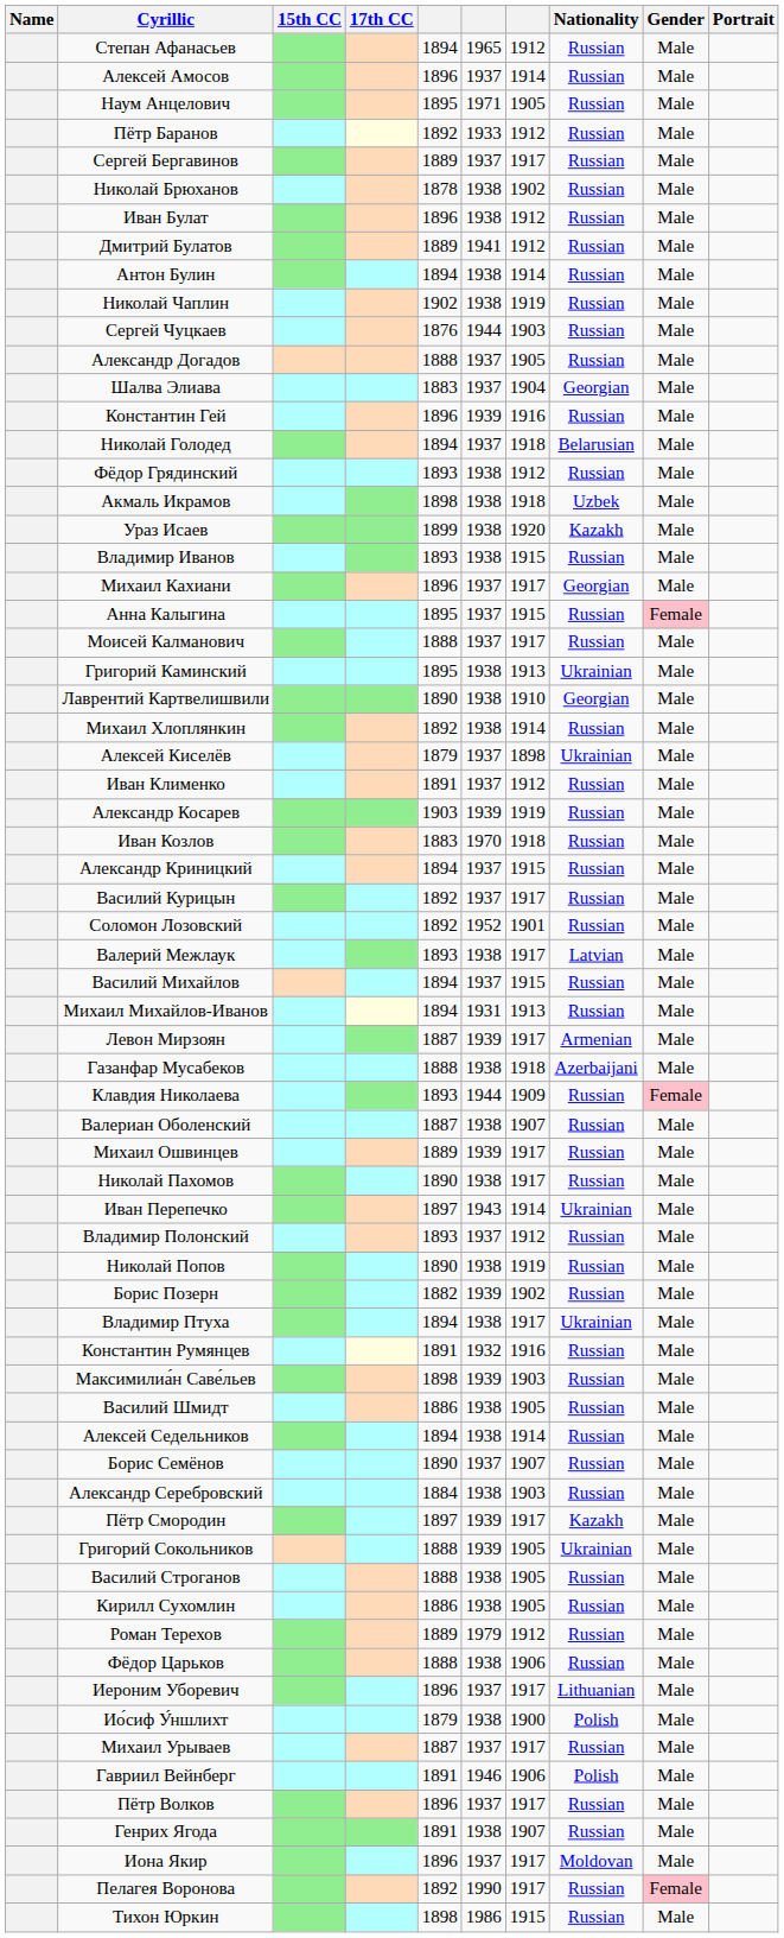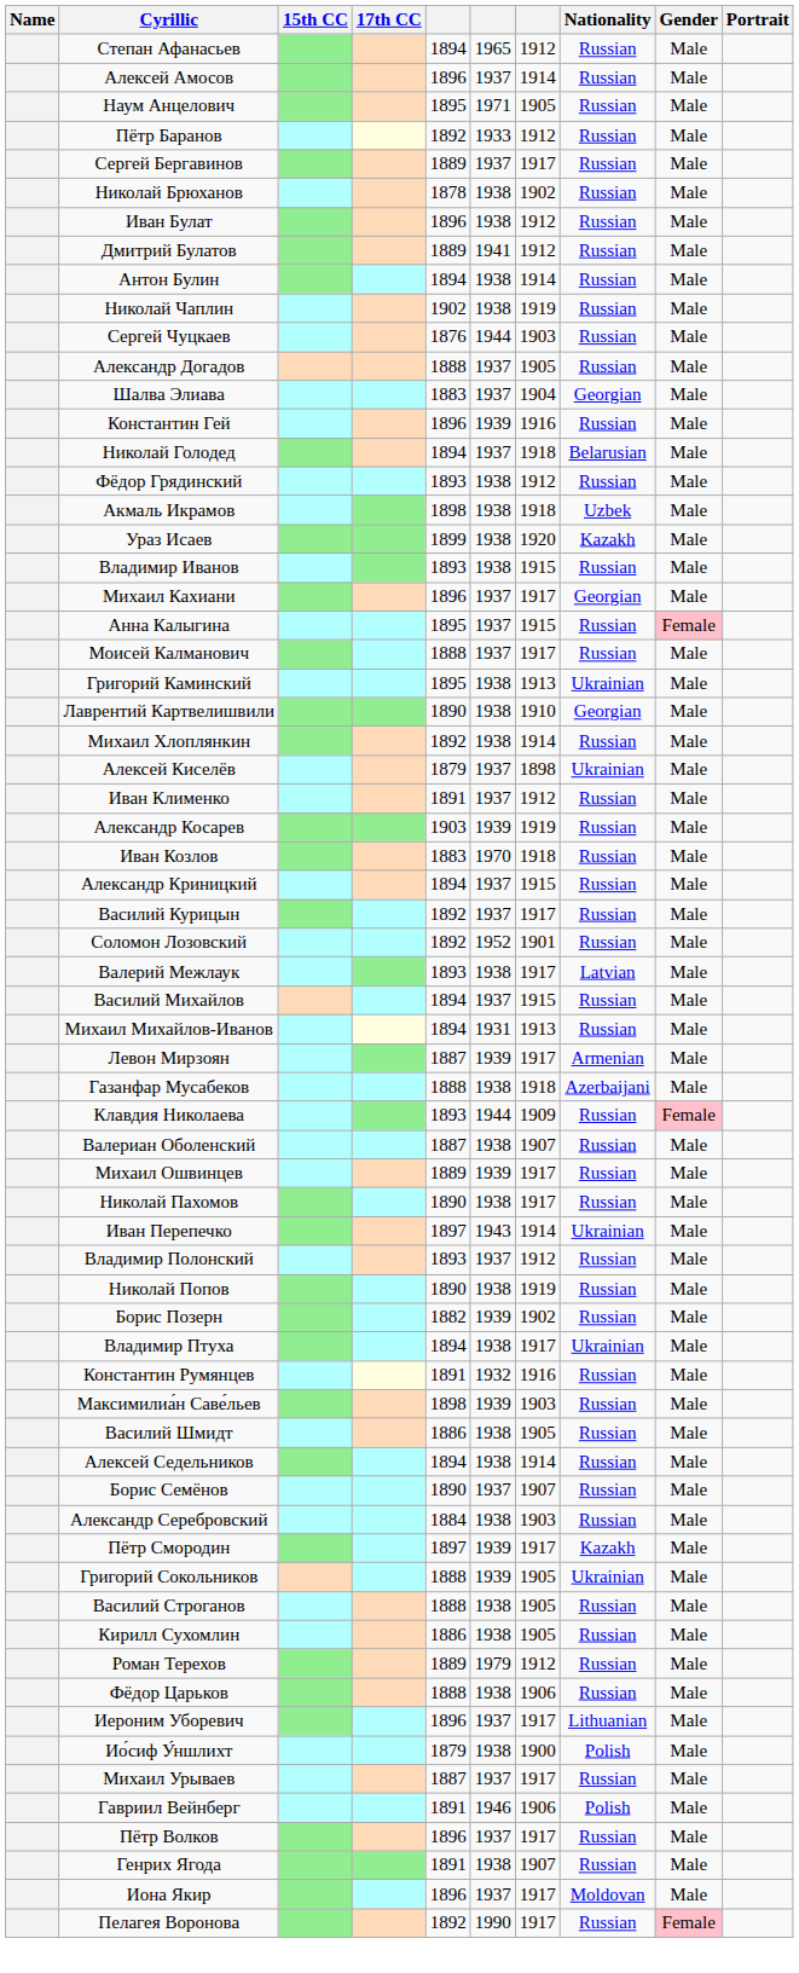 <table class="wikitable sortable" style=text-align:center>
 <tr>
 <th scope="col">Name</th>
 <th scope="col" class="unsortable"><a href='#'>Cyrillic</a></th>
 <th scope="col"><a href='#'>15th CC</a></th>
 <th scope="col"><a href='#'>17th CC</a></th>
 <th scope="col"></th>
 <th scope="col"></th>
 <th scope="col"></th>
 <th scope="col">Nationality</th>
 <th scope="col">Gender</th>
 <th scope="col" class="unsortable">Portrait</th>
 </tr>
 <tr>
 <th align="center" scope="row" style="font-weight:normal;"></th>
 <td>Степан Афанасьев</td>
 <td bgcolor = LightGreen></td>
 <td bgcolor = PeachPuff></td>
 <td>1894</td>
 <td>1965</td>
 <td>1912</td>
 <td><a href='#'>Russian</a></td>
 <td>Male</td>
 <td></td>
 </tr>
 <tr>
 <th align="center" scope="row" style="font-weight:normal;"></th>
 <td>Алексей Амосов</td>
 <td bgcolor = LightGreen></td>
 <td bgcolor = PeachPuff></td>
 <td>1896</td>
 <td>1937</td>
 <td>1914</td>
 <td><a href='#'>Russian</a></td>
 <td>Male</td>
 <td></td>
 </tr>
 <tr>
 <th align="center" scope="row" style="font-weight:normal;"></th>
 <td>Наум Анцелович</td>
 <td bgcolor = LightGreen></td>
 <td bgcolor = PeachPuff></td>
 <td>1895</td>
 <td>1971</td>
 <td>1905</td>
 <td><a href='#'>Russian</a></td>
 <td>Male</td>
 <td></td>
 </tr>
 <tr>
 <th align="center" scope="row" style="font-weight:normal;"></th>
 <td>Пётр Баранов</td>
 <td bgcolor = #B2FFFF></td>
 <td bgcolor = LightYellow></td>
 <td>1892</td>
 <td>1933</td>
 <td>1912</td>
 <td><a href='#'>Russian</a></td>
 <td>Male</td>
 <td></td>
 </tr>
 <tr>
 <th align="center" scope="row" style="font-weight:normal;"></th>
 <td>Сергей Бергавинов</td>
 <td bgcolor = LightGreen></td>
 <td bgcolor = PeachPuff></td>
 <td>1889</td>
 <td>1937</td>
 <td>1917</td>
 <td><a href='#'>Russian</a></td>
 <td>Male</td>
 <td></td>
 </tr>
 <tr>
 <th align="center" scope="row" style="font-weight:normal;"></th>
 <td>Николай Брюханов</td>
 <td bgcolor = #B2FFFF></td>
 <td bgcolor = PeachPuff></td>
 <td>1878</td>
 <td>1938</td>
 <td>1902</td>
 <td><a href='#'>Russian</a></td>
 <td>Male</td>
 <td></td>
 </tr>
 <tr>
 <th align="center" scope="row" style="font-weight:normal;"></th>
 <td>Иван Булат</td>
 <td bgcolor = LightGreen></td>
 <td bgcolor = PeachPuff></td>
 <td>1896</td>
 <td>1938</td>
 <td>1912</td>
 <td><a href='#'>Russian</a></td>
 <td>Male</td>
 <td></td>
 </tr>
 <tr>
 <th align="center" scope="row" style="font-weight:normal;"></th>
 <td>Дмитрий Булатов</td>
 <td bgcolor = LightGreen></td>
 <td bgcolor = PeachPuff></td>
 <td>1889</td>
 <td>1941</td>
 <td>1912</td>
 <td><a href='#'>Russian</a></td>
 <td>Male</td>
 <td></td>
 </tr>
 <tr>
 <th align="center" scope="row" style="font-weight:normal;"></th>
 <td>Антон Булин</td>
 <td bgcolor = LightGreen></td>
 <td bgcolor = #B2FFFF></td>
 <td>1894</td>
 <td>1938</td>
 <td>1914</td>
 <td><a href='#'>Russian</a></td>
 <td>Male</td>
 <td></td>
 </tr>
 <tr>
 <th align="center" scope="row" style="font-weight:normal;"></th>
 <td>Николай Чаплин</td>
 <td bgcolor = #B2FFFF></td>
 <td bgcolor = PeachPuff></td>
 <td>1902</td>
 <td>1938</td>
 <td>1919</td>
 <td><a href='#'>Russian</a></td>
 <td>Male</td>
 <td></td>
 </tr>
 <tr>
 <th align="center" scope="row" style="font-weight:normal;"></th>
 <td>Сергей Чуцкаев</td>
 <td bgcolor = #B2FFFF></td>
 <td bgcolor = PeachPuff></td>
 <td>1876</td>
 <td>1944</td>
 <td>1903</td>
 <td><a href='#'>Russian</a></td>
 <td>Male</td>
 <td></td>
 </tr>
 <tr>
 <th align="center" scope="row" style="font-weight:normal;"></th>
 <td>Александр Догадов</td>
 <td bgcolor = PeachPuff></td>
 <td bgcolor = PeachPuff></td>
 <td>1888</td>
 <td>1937</td>
 <td>1905</td>
 <td><a href='#'>Russian</a></td>
 <td>Male</td>
 <td></td>
 </tr>
 <tr>
 <th align="center" scope="row" style="font-weight:normal;"></th>
 <td>Шалва Элиава</td>
 <td bgcolor = #B2FFFF></td>
 <td bgcolor = #B2FFFF></td>
 <td>1883</td>
 <td>1937</td>
 <td>1904</td>
 <td><a href='#'>Georgian</a></td>
 <td>Male</td>
 <td></td>
 </tr>
 <tr>
 <th align="center" scope="row" style="font-weight:normal;"></th>
 <td>Константин Гей</td>
 <td bgcolor = #B2FFFF></td>
 <td bgcolor = PeachPuff></td>
 <td>1896</td>
 <td>1939</td>
 <td>1916</td>
 <td><a href='#'>Russian</a></td>
 <td>Male</td>
 <td></td>
 </tr>
 <tr>
 <th align="center" scope="row" style="font-weight:normal;"></th>
 <td>Николай Голодед</td>
 <td bgcolor = LightGreen></td>
 <td bgcolor = PeachPuff></td>
 <td>1894</td>
 <td>1937</td>
 <td>1918</td>
 <td><a href='#'>Belarusian</a></td>
 <td>Male</td>
 <td></td>
 </tr>
 <tr>
 <th align="center" scope="row" style="font-weight:normal;"></th>
 <td>Фёдор Грядинский</td>
 <td bgcolor = #B2FFFF></td>
 <td bgcolor = #B2FFFF></td>
 <td>1893</td>
 <td>1938</td>
 <td>1912</td>
 <td><a href='#'>Russian</a></td>
 <td>Male</td>
 <td></td>
 </tr>
 <tr>
 <th align="center" scope="row" style="font-weight:normal;"></th>
 <td>Акмаль Икрамов</td>
 <td bgcolor = #B2FFFF></td>
 <td bgcolor = LightGreen></td>
 <td>1898</td>
 <td>1938</td>
 <td>1918</td>
 <td><a href='#'>Uzbek</a></td>
 <td>Male</td>
 <td></td>
 </tr>
 <tr>
 <th align="center" scope="row" style="font-weight:normal;"></th>
 <td>Ураз Исаев</td>
 <td bgcolor = LightGreen></td>
 <td bgcolor = LightGreen></td>
 <td>1899</td>
 <td>1938</td>
 <td>1920</td>
 <td><a href='#'>Kazakh</a></td>
 <td>Male</td>
 <td></td>
 </tr>
 <tr>
 <th align="center" scope="row" style="font-weight:normal;"></th>
 <td>Владимир Иванов</td>
 <td bgcolor = #B2FFFF></td>
 <td bgcolor = LightGreen></td>
 <td>1893</td>
 <td>1938</td>
 <td>1915</td>
 <td><a href='#'>Russian</a></td>
 <td>Male</td>
 <td></td>
 </tr>
 <tr>
 <th align="center" scope="row" style="font-weight:normal;"></th>
 <td>Михаил Кахиани</td>
 <td bgcolor = LightGreen></td>
 <td bgcolor = PeachPuff></td>
 <td>1896</td>
 <td>1937</td>
 <td>1917</td>
 <td><a href='#'>Georgian</a></td>
 <td>Male</td>
 <td></td>
 </tr>
 <tr>
 <th align="center" scope="row" style="font-weight:normal;"></th>
 <td>Анна Калыгина</td>
 <td bgcolor = #B2FFFF></td>
 <td bgcolor = #B2FFFF></td>
 <td>1895</td>
 <td>1937</td>
 <td>1915</td>
 <td><a href='#'>Russian</a></td>
 <td style="background: Pink">Female</td>
 <td></td>
 </tr>
 <tr>
 <th align="center" scope="row" style="font-weight:normal;"></th>
 <td>Моисей Калманович</td>
 <td bgcolor = LightGreen></td>
 <td bgcolor = #B2FFFF></td>
 <td>1888</td>
 <td>1937</td>
 <td>1917</td>
 <td><a href='#'>Russian</a></td>
 <td>Male</td>
 <td></td>
 </tr>
 <tr>
 <th align="center" scope="row" style="font-weight:normal;"></th>
 <td>Григорий Каминский</td>
 <td bgcolor = #B2FFFF></td>
 <td bgcolor = #B2FFFF></td>
 <td>1895</td>
 <td>1938</td>
 <td>1913</td>
 <td><a href='#'>Ukrainian</a></td>
 <td>Male</td>
 <td></td>
 </tr>
 <tr>
 <th align="center" scope="row" style="font-weight:normal;"></th>
 <td>Лаврентий Картвелишвили</td>
 <td bgcolor = LightGreen></td>
 <td bgcolor = LightGreen></td>
 <td>1890</td>
 <td>1938</td>
 <td>1910</td>
 <td><a href='#'>Georgian</a></td>
 <td>Male</td>
 <td></td>
 </tr>
 <tr>
 <th align="center" scope="row" style="font-weight:normal;"></th>
 <td>Михаил Хлоплянкин</td>
 <td bgcolor = LightGreen></td>
 <td bgcolor = PeachPuff></td>
 <td>1892</td>
 <td>1938</td>
 <td>1914</td>
 <td><a href='#'>Russian</a></td>
 <td>Male</td>
 <td></td>
 </tr>
 <tr>
 <th align="center" scope="row" style="font-weight:normal;"></th>
 <td>Алексей Киселёв</td>
 <td bgcolor = #B2FFFF></td>
 <td bgcolor = PeachPuff></td>
 <td>1879</td>
 <td>1937</td>
 <td>1898</td>
 <td><a href='#'>Ukrainian</a></td>
 <td>Male</td>
 <td></td>
 </tr>
 <tr>
 <th align="center" scope="row" style="font-weight:normal;"></th>
 <td>Иван Клименко</td>
 <td bgcolor = #B2FFFF></td>
 <td bgcolor = PeachPuff></td>
 <td>1891</td>
 <td>1937</td>
 <td>1912</td>
 <td><a href='#'>Russian</a></td>
 <td>Male</td>
 <td></td>
 </tr>
 <tr>
 <th align="center" scope="row" style="font-weight:normal;"></th>
 <td>Александр Косарев</td>
 <td bgcolor = LightGreen></td>
 <td bgcolor = LightGreen></td>
 <td>1903</td>
 <td>1939</td>
 <td>1919</td>
 <td><a href='#'>Russian</a></td>
 <td>Male</td>
 <td></td>
 </tr>
 <tr>
 <th align="center" scope="row" style="font-weight:normal;"></th>
 <td>Иван Козлов</td>
 <td bgcolor = LightGreen></td>
 <td bgcolor = PeachPuff></td>
 <td>1883</td>
 <td>1970</td>
 <td>1918</td>
 <td><a href='#'>Russian</a></td>
 <td>Male</td>
 <td></td>
 </tr>
 <tr>
 <th align="center" scope="row" style="font-weight:normal;"></th>
 <td>Александр Криницкий</td>
 <td bgcolor = #B2FFFF></td>
 <td bgcolor = PeachPuff></td>
 <td>1894</td>
 <td>1937</td>
 <td>1915</td>
 <td><a href='#'>Russian</a></td>
 <td>Male</td>
 <td></td>
 </tr>
 <tr>
 <th align="center" scope="row" style="font-weight:normal;"></th>
 <td>Василий Курицын</td>
 <td bgcolor = LightGreen></td>
 <td bgcolor = #B2FFFF></td>
 <td>1892</td>
 <td>1937</td>
 <td>1917</td>
 <td><a href='#'>Russian</a></td>
 <td>Male</td>
 <td></td>
 </tr>
 <tr>
 <th align="center" scope="row" style="font-weight:normal;"></th>
 <td>Соломон Лозовский</td>
 <td bgcolor = #B2FFFF></td>
 <td bgcolor = #B2FFFF></td>
 <td>1892</td>
 <td>1952</td>
 <td>1901</td>
 <td><a href='#'>Russian</a></td>
 <td>Male</td>
 <td></td>
 </tr>
 <tr>
 <th align="center" scope="row" style="font-weight:normal;"></th>
 <td>Валерий Межлаук</td>
 <td bgcolor = #B2FFFF></td>
 <td bgcolor = LightGreen></td>
 <td>1893</td>
 <td>1938</td>
 <td>1917</td>
 <td><a href='#'>Latvian</a></td>
 <td>Male</td>
 <td></td>
 </tr>
 <tr>
 <th align="center" scope="row" style="font-weight:normal;"></th>
 <td>Василий Михайлов</td>
 <td bgcolor = PeachPuff></td>
 <td bgcolor = #B2FFFF></td>
 <td>1894</td>
 <td>1937</td>
 <td>1915</td>
 <td><a href='#'>Russian</a></td>
 <td>Male</td>
 <td></td>
 </tr>
 <tr>
 <th align="center" scope="row" style="font-weight:normal;"></th>
 <td>Михаил Михайлов-Иванов</td>
 <td bgcolor = #B2FFFF></td>
 <td bgcolor = LightYellow></td>
 <td>1894</td>
 <td>1931</td>
 <td>1913</td>
 <td><a href='#'>Russian</a></td>
 <td>Male</td>
 <td></td>
 </tr>
 <tr>
 <th align="center" scope="row" style="font-weight:normal;"></th>
 <td>Левон Мирзоян</td>
 <td bgcolor = #B2FFFF></td>
 <td bgcolor = LightGreen></td>
 <td>1887</td>
 <td>1939</td>
 <td>1917</td>
 <td><a href='#'>Armenian</a></td>
 <td>Male</td>
 <td></td>
 </tr>
 <tr>
 <th align="center" scope="row" style="font-weight:normal;"></th>
 <td>Газанфар Мусабеков</td>
 <td bgcolor = #B2FFFF></td>
 <td bgcolor = #B2FFFF></td>
 <td>1888</td>
 <td>1938</td>
 <td>1918</td>
 <td><a href='#'>Azerbaijani</a></td>
 <td>Male</td>
 <td></td>
 </tr>
 <tr>
 <th align="center" scope="row" style="font-weight:normal;"></th>
 <td>Клавдия Николаева</td>
 <td bgcolor = #B2FFFF></td>
 <td bgcolor = LightGreen></td>
 <td>1893</td>
 <td>1944</td>
 <td>1909</td>
 <td><a href='#'>Russian</a></td>
 <td style="background: Pink">Female</td>
 <td></td>
 </tr>
 <tr>
 <th align="center" scope="row" style="font-weight:normal;"></th>
 <td>Валериан Оболенский</td>
 <td bgcolor = #B2FFFF></td>
 <td bgcolor = #B2FFFF></td>
 <td>1887</td>
 <td>1938</td>
 <td>1907</td>
 <td><a href='#'>Russian</a></td>
 <td>Male</td>
 <td></td>
 </tr>
 <tr>
 <th align="center" scope="row" style="font-weight:normal;"></th>
 <td>Михаил Ошвинцев</td>
 <td bgcolor = #B2FFFF></td>
 <td bgcolor = PeachPuff></td>
 <td>1889</td>
 <td>1939</td>
 <td>1917</td>
 <td><a href='#'>Russian</a></td>
 <td>Male</td>
 <td></td>
 </tr>
 <tr>
 <th align="center" scope="row" style="font-weight:normal;"></th>
 <td>Николай Пахомов</td>
 <td bgcolor = LightGreen></td>
 <td bgcolor = #B2FFFF></td>
 <td>1890</td>
 <td>1938</td>
 <td>1917</td>
 <td><a href='#'>Russian</a></td>
 <td>Male</td>
 <td></td>
 </tr>
 <tr>
 <th align="center" scope="row" style="font-weight:normal;"></th>
 <td>Иван Перепечко</td>
 <td bgcolor = LightGreen></td>
 <td bgcolor = PeachPuff></td>
 <td>1897</td>
 <td>1943</td>
 <td>1914</td>
 <td><a href='#'>Ukrainian</a></td>
 <td>Male</td>
 <td></td>
 </tr>
 <tr>
 <th align="center" scope="row" style="font-weight:normal;"></th>
 <td>Владимир Полонский</td>
 <td bgcolor = #B2FFFF></td>
 <td bgcolor = PeachPuff></td>
 <td>1893</td>
 <td>1937</td>
 <td>1912</td>
 <td><a href='#'>Russian</a></td>
 <td>Male</td>
 <td></td>
 </tr>
 <tr>
 <th align="center" scope="row" style="font-weight:normal;"></th>
 <td>Николай Попов</td>
 <td bgcolor = LightGreen></td>
 <td bgcolor = #B2FFFF></td>
 <td>1890</td>
 <td>1938</td>
 <td>1919</td>
 <td><a href='#'>Russian</a></td>
 <td>Male</td>
 <td></td>
 </tr>
 <tr>
 <th align="center" scope="row" style="font-weight:normal;"></th>
 <td>Борис Позерн</td>
 <td bgcolor = LightGreen></td>
 <td bgcolor = #B2FFFF></td>
 <td>1882</td>
 <td>1939</td>
 <td>1902</td>
 <td><a href='#'>Russian</a></td>
 <td>Male</td>
 <td></td>
 </tr>
 <tr>
 <th align="center" scope="row" style="font-weight:normal;"></th>
 <td>Владимир Птуха</td>
 <td bgcolor = LightGreen></td>
 <td bgcolor = #B2FFFF></td>
 <td>1894</td>
 <td>1938</td>
 <td>1917</td>
 <td><a href='#'>Ukrainian</a></td>
 <td>Male</td>
 <td></td>
 </tr>
 <tr>
 <th align="center" scope="row" style="font-weight:normal;"></th>
 <td>Константин Румянцев</td>
 <td bgcolor = #B2FFFF></td>
 <td bgcolor = LightYellow></td>
 <td>1891</td>
 <td>1932</td>
 <td>1916</td>
 <td><a href='#'>Russian</a></td>
 <td>Male</td>
 <td></td>
 </tr>
 <tr>
 <th align="center" scope="row" style="font-weight:normal;"></th>
 <td>Максимилиа́н Саве́льев</td>
 <td bgcolor = LightGreen></td>
 <td bgcolor = PeachPuff></td>
 <td>1898</td>
 <td>1939</td>
 <td>1903</td>
 <td><a href='#'>Russian</a></td>
 <td>Male</td>
 <td></td>
 </tr>
 <tr>
 <th align="center" scope="row" style="font-weight:normal;"></th>
 <td>Василий Шмидт</td>
 <td bgcolor = #B2FFFF></td>
 <td bgcolor = PeachPuff></td>
 <td>1886</td>
 <td>1938</td>
 <td>1905</td>
 <td><a href='#'>Russian</a></td>
 <td>Male</td>
 <td></td>
 </tr>
 <tr>
 <th align="center" scope="row" style="font-weight:normal;"></th>
 <td>Алексей Седельников</td>
 <td bgcolor = LightGreen></td>
 <td bgcolor = #B2FFFF></td>
 <td>1894</td>
 <td>1938</td>
 <td>1914</td>
 <td><a href='#'>Russian</a></td>
 <td>Male</td>
 <td></td>
 </tr>
 <tr>
 <th align="center" scope="row" style="font-weight:normal;"></th>
 <td>Борис Семёнов</td>
 <td bgcolor = #B2FFFF></td>
 <td bgcolor = #B2FFFF></td>
 <td>1890</td>
 <td>1937</td>
 <td>1907</td>
 <td><a href='#'>Russian</a></td>
 <td>Male</td>
 <td></td>
 </tr>
 <tr>
 <th align="center" scope="row" style="font-weight:normal;"></th>
 <td>Александр Серебровский</td>
 <td bgcolor = #B2FFFF></td>
 <td bgcolor = #B2FFFF></td>
 <td>1884</td>
 <td>1938</td>
 <td>1903</td>
 <td><a href='#'>Russian</a></td>
 <td>Male</td>
 <td></td>
 </tr>
 <tr>
 <th align="center" scope="row" style="font-weight:normal;"></th>
 <td>Пётр Смородин</td>
 <td bgcolor = LightGreen></td>
 <td bgcolor = #B2FFFF></td>
 <td>1897</td>
 <td>1939</td>
 <td>1917</td>
 <td><a href='#'>Kazakh</a></td>
 <td>Male</td>
 <td></td>
 </tr>
 <tr>
 <th align="center" scope="row" style="font-weight:normal;"></th>
 <td>Григорий Сокольников</td>
 <td bgcolor = PeachPuff></td>
 <td bgcolor = #B2FFFF></td>
 <td>1888</td>
 <td>1939</td>
 <td>1905</td>
 <td><a href='#'>Ukrainian</a></td>
 <td>Male</td>
 <td></td>
 </tr>
 <tr>
 <th align="center" scope="row" style="font-weight:normal;"></th>
 <td>Василий Строганов</td>
 <td bgcolor = #B2FFFF></td>
 <td bgcolor = PeachPuff></td>
 <td>1888</td>
 <td>1938</td>
 <td>1905</td>
 <td><a href='#'>Russian</a></td>
 <td>Male</td>
 <td></td>
 </tr>
 <tr>
 <th align="center" scope="row" style="font-weight:normal;"></th>
 <td>Кирилл Сухомлин</td>
 <td bgcolor = #B2FFFF></td>
 <td bgcolor = PeachPuff></td>
 <td>1886</td>
 <td>1938</td>
 <td>1905</td>
 <td><a href='#'>Russian</a></td>
 <td>Male</td>
 <td></td>
 </tr>
 <tr>
 <th align="center" scope="row" style="font-weight:normal;"></th>
 <td>Роман Терехов</td>
 <td bgcolor = LightGreen></td>
 <td bgcolor = PeachPuff></td>
 <td>1889</td>
 <td>1979</td>
 <td>1912</td>
 <td><a href='#'>Russian</a></td>
 <td>Male</td>
 <td></td>
 </tr>
 <tr>
 <th align="center" scope="row" style="font-weight:normal;"></th>
 <td>Фёдор Царьков</td>
 <td bgcolor = LightGreen></td>
 <td bgcolor = PeachPuff></td>
 <td>1888</td>
 <td>1938</td>
 <td>1906</td>
 <td><a href='#'>Russian</a></td>
 <td>Male</td>
 <td></td>
 </tr>
 <tr>
 <th align="center" scope="row" style="font-weight:normal;"></th>
 <td>Иероним Уборевич</td>
 <td bgcolor = LightGreen></td>
 <td bgcolor = #B2FFFF></td>
 <td>1896</td>
 <td>1937</td>
 <td>1917</td>
 <td><a href='#'>Lithuanian</a></td>
 <td>Male</td>
 <td></td>
 </tr>
 <tr>
 <th align="center" scope="row" style="font-weight:normal;"></th>
 <td>Ио́сиф У́ншлихт</td>
 <td bgcolor = #B2FFFF></td>
 <td bgcolor = #B2FFFF></td>
 <td>1879</td>
 <td>1938</td>
 <td>1900</td>
 <td><a href='#'>Polish</a></td>
 <td>Male</td>
 <td></td>
 </tr>
 <tr>
 <th align="center" scope="row" style="font-weight:normal;"></th>
 <td>Михаил Урываев</td>
 <td bgcolor = #B2FFFF></td>
 <td bgcolor = PeachPuff></td>
 <td>1887</td>
 <td>1937</td>
 <td>1917</td>
 <td><a href='#'>Russian</a></td>
 <td>Male</td>
 <td></td>
 </tr>
 <tr>
 <th align="center" scope="row" style="font-weight:normal;"></th>
 <td>Гавриил Вейнберг</td>
 <td bgcolor = #B2FFFF></td>
 <td bgcolor = #B2FFFF></td>
 <td>1891</td>
 <td>1946</td>
 <td>1906</td>
 <td><a href='#'>Polish</a></td>
 <td>Male</td>
 <td></td>
 </tr>
 <tr>
 <th align="center" scope="row" style="font-weight:normal;"></th>
 <td>Пётр Волков</td>
 <td bgcolor = LightGreen></td>
 <td bgcolor = PeachPuff></td>
 <td>1896</td>
 <td>1937</td>
 <td>1917</td>
 <td><a href='#'>Russian</a></td>
 <td>Male</td>
 <td></td>
 </tr>
 <tr>
 <th align="center" scope="row" style="font-weight:normal;"></th>
 <td>Генрих Ягода</td>
 <td bgcolor = LightGreen></td>
 <td bgcolor = LightGreen></td>
 <td>1891</td>
 <td>1938</td>
 <td>1907</td>
 <td><a href='#'>Russian</a></td>
 <td>Male</td>
 <td></td>
 </tr>
 <tr>
 <th align="center" scope="row" style="font-weight:normal;"></th>
 <td>Иона Якир</td>
 <td bgcolor = LightGreen></td>
 <td bgcolor = #B2FFFF></td>
 <td>1896</td>
 <td>1937</td>
 <td>1917</td>
 <td><a href='#'>Moldovan</a></td>
 <td>Male</td>
 <td></td>
 </tr>
 <tr>
 <th align="center" scope="row" style="font-weight:normal;"></th>
 <td>Пелагея Воронова</td>
 <td bgcolor = LightGreen></td>
 <td bgcolor = PeachPuff></td>
 <td>1892</td>
 <td>1990</td>
 <td>1917</td>
 <td><a href='#'>Russian</a></td>
 <td style="background: Pink">Female</td>
 <td></td>
 </tr>
-<tr>
-<th align="center" scope="row" style="font-weight:normal;"></th>
-<td>Тихон Юркин</td>
-<td bgcolor = LightGreen></td>
-<td bgcolor = #B2FFFF></td>
-<td>1898</td>
-<td>1986</td>
-<td>1915</td>
-<td><a href='#'>Russian</a></td>
-<td>Male</td>
-<td></td>
-</tr>
 </table>
